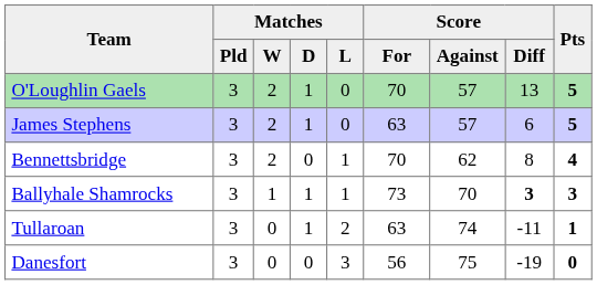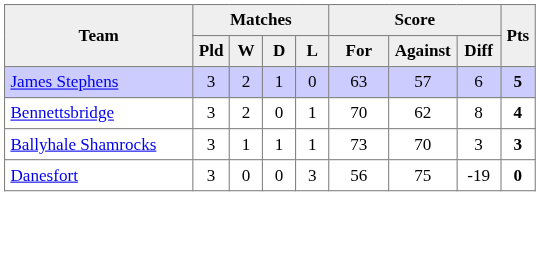 <table style=border-collapse:collapse border=1 cellspacing=0 cellpadding=5>
 <tr align=center bgcolor=#efefef>
 <th rowspan=2 width=165>Team</th>
 <th colspan=4>Matches</th>
 <th colspan=3>Score</th>
 <th rowspan=2width=20>Pts</th>
 </tr>
 <tr align=center bgcolor=#efefef>
 <th width=20>Pld</th>
 <th width=20>W</th>
 <th width=20>D</th>
 <th width=20>L</th>
 <th width=45>For</th>
 <th width=45>Against</th>
 <th width=30>Diff</th>
-</tr>
-<tr align=center style="background:#ACE1AF;">
-<td style="text-align:left;"><a href='#'>O'Loughlin Gaels</a></td>
-<td>3</td>
-<td>2</td>
-<td>1</td>
-<td>0</td>
-<td>70</td>
-<td>57</td>
-<td>13</td>
-<td><strong>5</strong></td>
 </tr>
 <tr align=center style="background:#ccccff;">
 <td style="text-align:left;"><a href='#'>James Stephens</a></td>
 <td>3</td>
 <td>2</td>
 <td>1</td>
 <td>0</td>
 <td>63</td>
 <td>57</td>
 <td>6</td>
 <td><strong>5</strong></td>
 </tr>
 <tr align=center>
 <td style="text-align:left;"><a href='#'>Bennettsbridge</a></td>
 <td>3</td>
 <td>2</td>
 <td>0</td>
 <td>1</td>
 <td>70</td>
 <td>62</td>
 <td>8</td>
 <td><strong>4</strong></td>
 </tr>
 <tr align=center>
 <td style="text-align:left;"><a href='#'>Ballyhale Shamrocks</a></td>
 <td>3</td>
 <td>1</td>
 <td>1</td>
 <td>1</td>
 <td>73</td>
 <td>70</td>
+<td>3</td>
 <td><strong>3</strong></td>
-<td><strong>3</strong></td>
-</tr>
-<tr align=center>
-<td style="text-align:left;"><a href='#'>Tullaroan</a></td>
-<td>3</td>
-<td>0</td>
-<td>1</td>
-<td>2</td>
-<td>63</td>
-<td>74</td>
-<td>-11</td>
-<td><strong>1</strong></td>
 </tr>
 <tr align=center>
 <td style="text-align:left;"><a href='#'>Danesfort</a></td>
 <td>3</td>
 <td>0</td>
 <td>0</td>
 <td>3</td>
 <td>56</td>
 <td>75</td>
 <td>-19</td>
 <td><strong>0</strong></td>
 </tr>
 </table>
